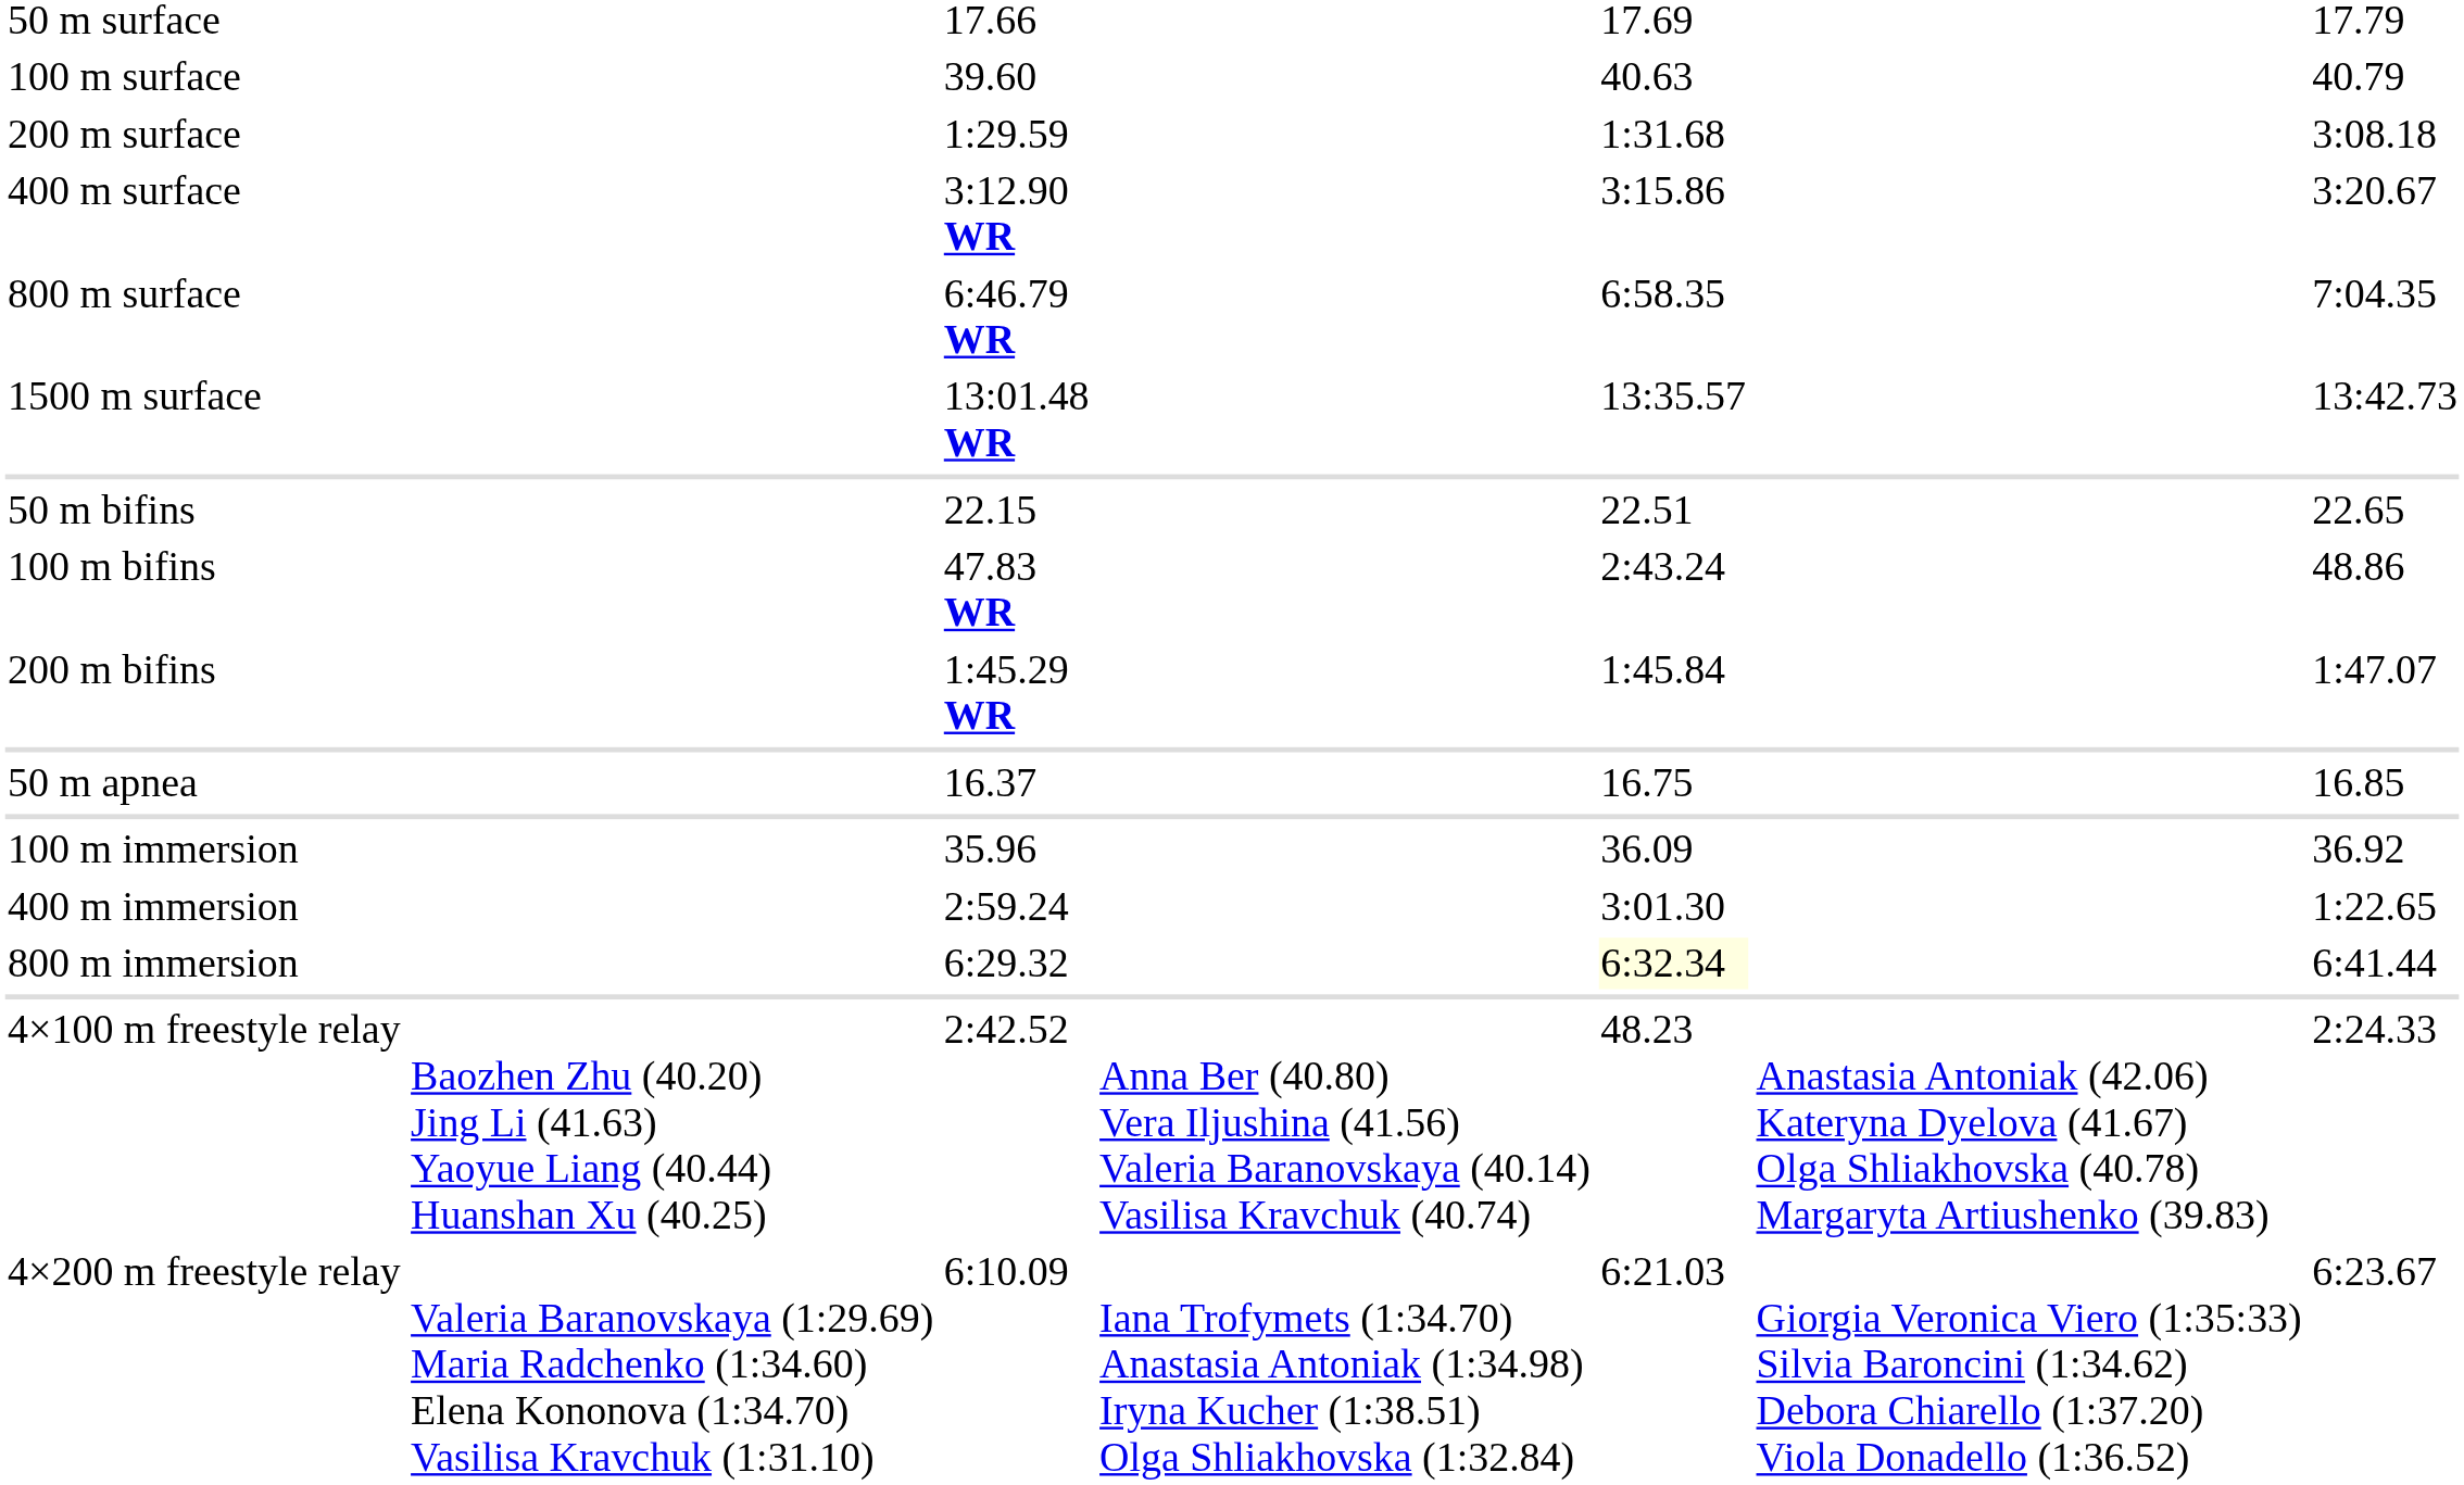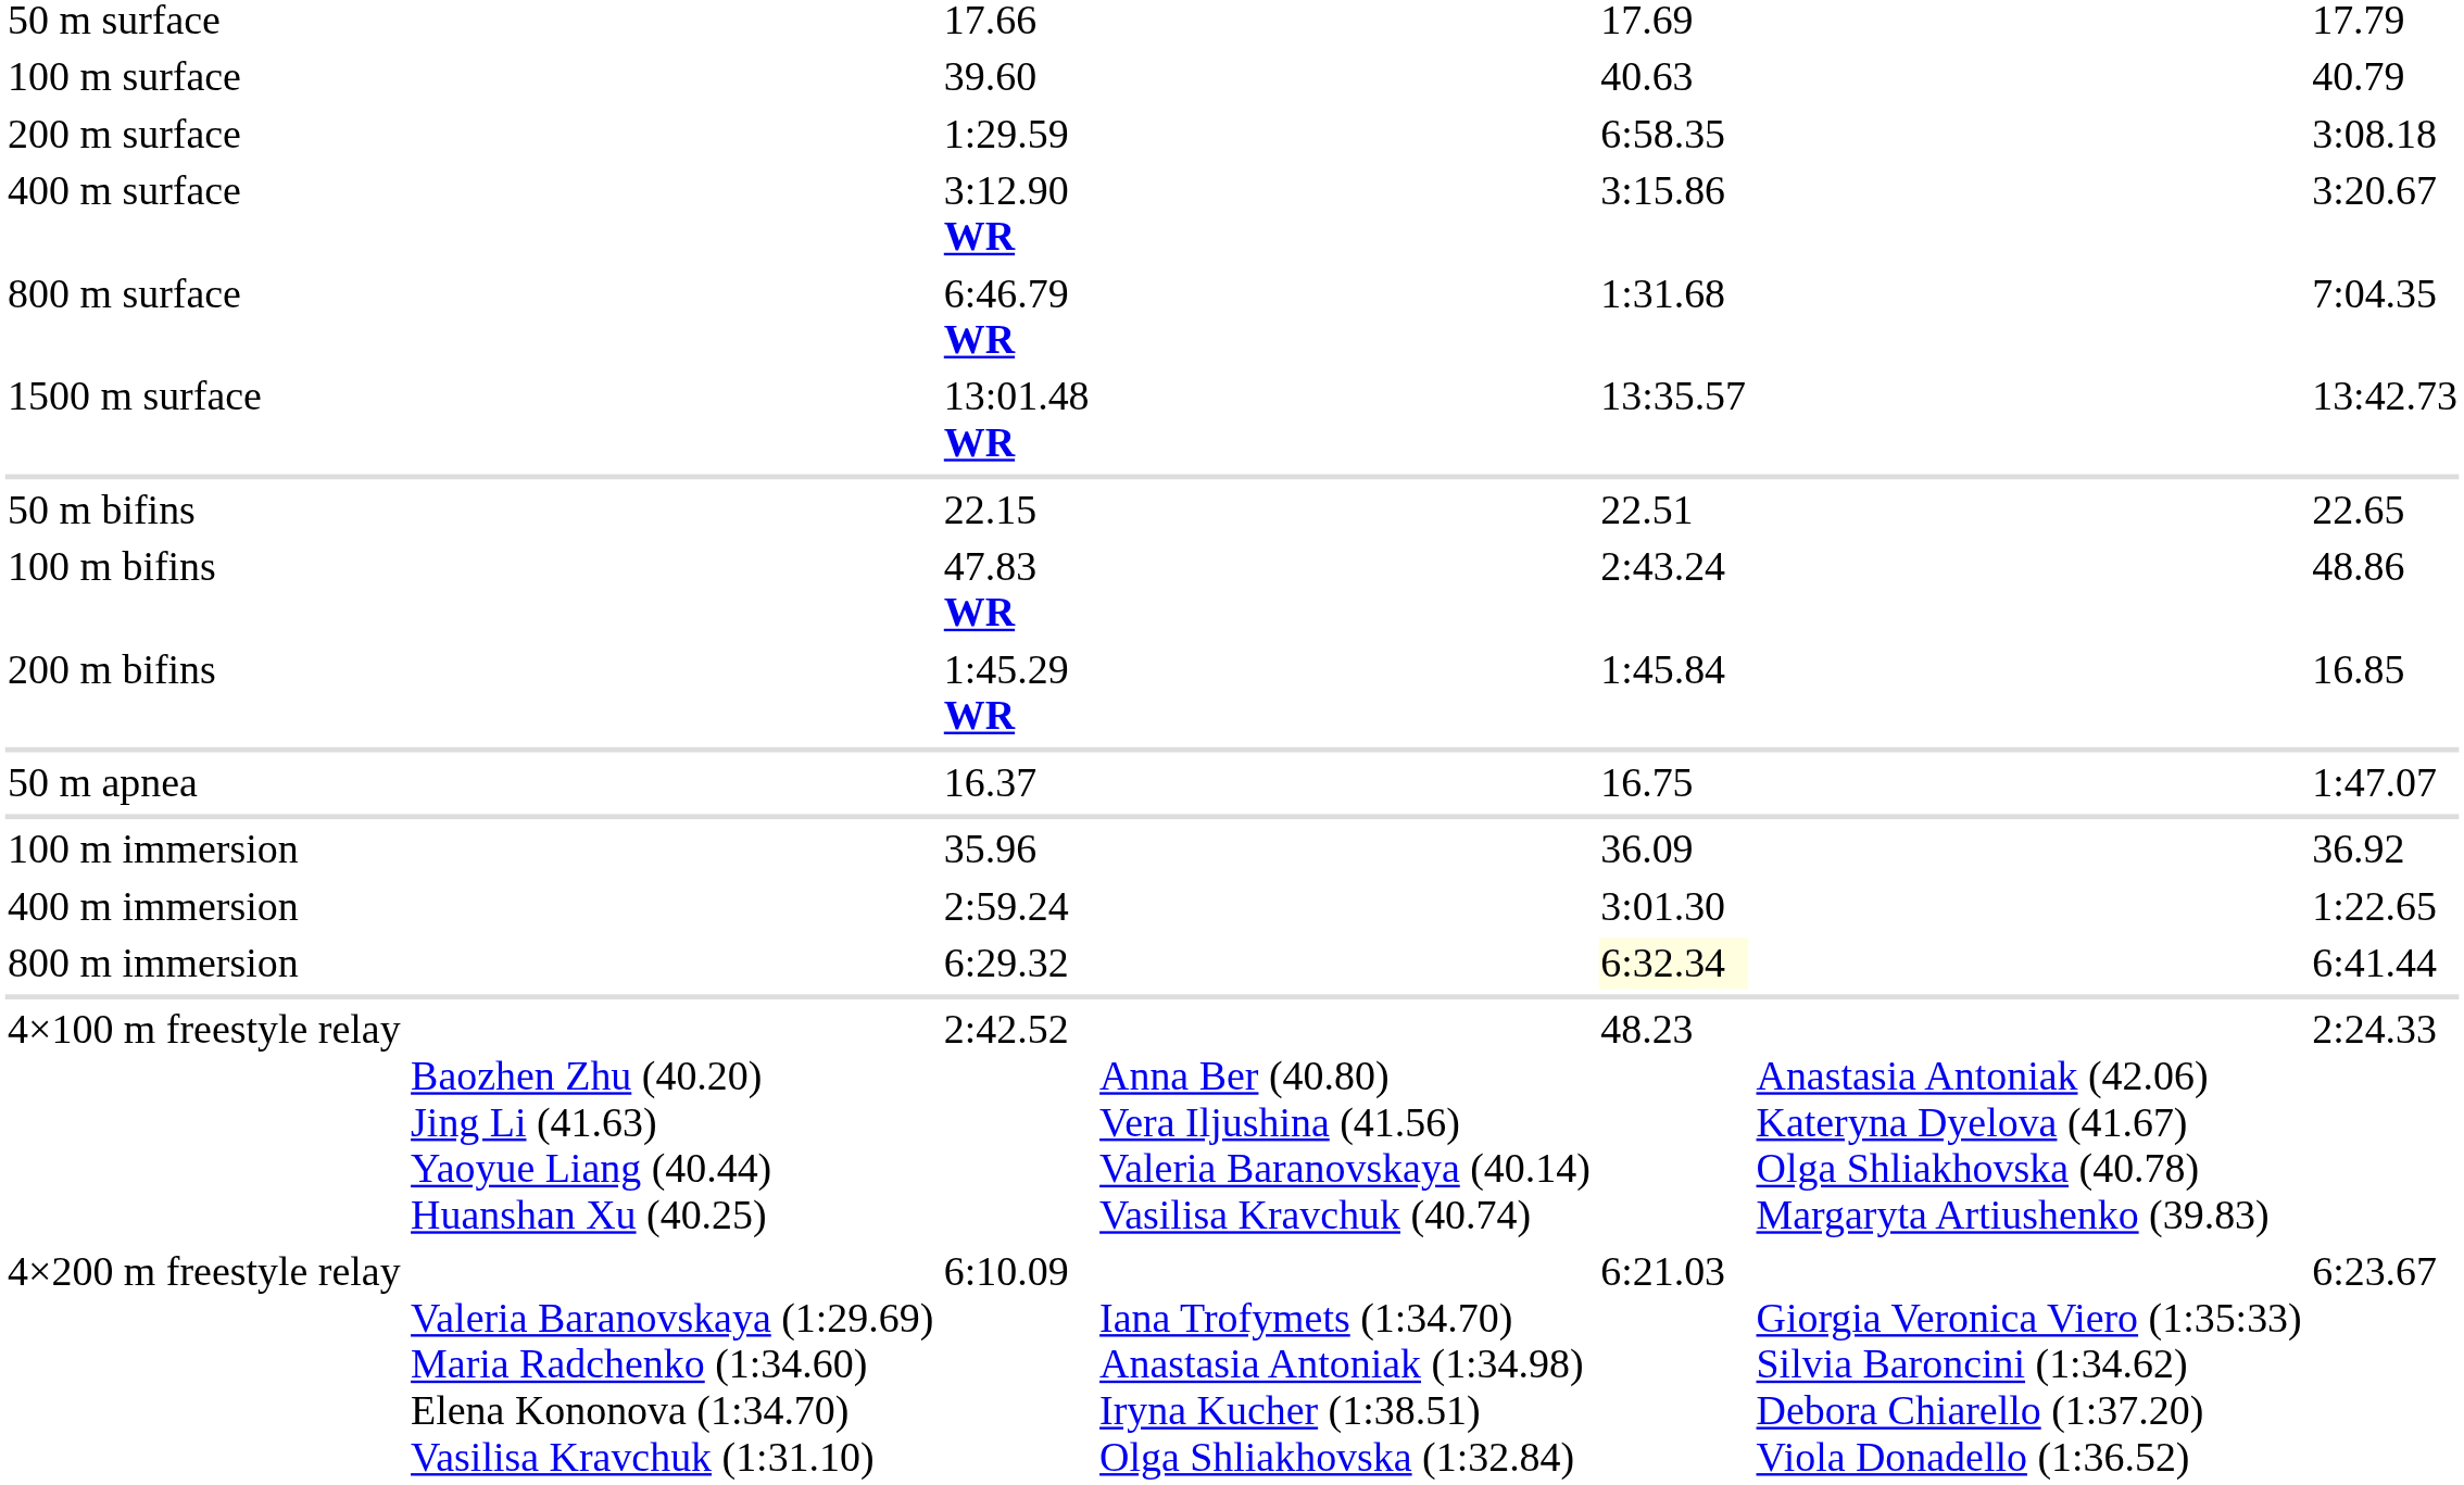 <table>
 <tr valign="top">
 <td>50 m surface</td>
 <td></td>
 <td>17.66</td>
 <td></td>
 <td>17.69</td>
 <td></td>
 <td>17.79</td>
 </tr>
 <tr valign="top">
 <td>100 m surface</td>
 <td></td>
 <td>39.60</td>
 <td></td>
 <td>40.63</td>
 <td></td>
 <td>40.79</td>
 </tr>
 <tr valign="top">
 <td>200 m surface</td>
 <td></td>
 <td>1:29.59</td>
 <td></td>
-<td>1:31.68</td>
+<td>6:58.35</td>
 <td></td>
 <td>3:08.18</td>
 </tr>
 <tr valign="top">
 <td>400 m surface</td>
 <td></td>
 <td>3:12.90 <br> <strong><a href='#'>WR</a></strong></td>
 <td></td>
 <td>3:15.86</td>
 <td></td>
 <td>3:20.67</td>
 </tr>
 <tr valign="top">
 <td>800 m surface</td>
 <td></td>
 <td>6:46.79 <br> <strong><a href='#'>WR</a></strong></td>
 <td></td>
-<td>6:58.35</td>
+<td>1:31.68</td>
 <td></td>
 <td>7:04.35</td>
 </tr>
 <tr valign="top">
 <td>1500 m surface</td>
 <td></td>
 <td>13:01.48 <br> <strong><a href='#'>WR</a></strong></td>
 <td></td>
 <td>13:35.57</td>
 <td></td>
 <td>13:42.73</td>
 </tr>
 <tr bgcolor=#DDDDDD>
 <td colspan=7></td>
 </tr>
 <tr valign="top">
 <td>50 m bifins</td>
 <td></td>
 <td>22.15</td>
 <td></td>
 <td>22.51</td>
 <td></td>
 <td>22.65</td>
 </tr>
 <tr valign="top">
 <td>100 m bifins</td>
 <td></td>
 <td>47.83 <br> <strong><a href='#'>WR</a></strong></td>
 <td></td>
 <td>2:43.24</td>
 <td></td>
 <td>48.86</td>
 </tr>
 <tr valign="top">
 <td>200 m bifins</td>
 <td></td>
 <td>1:45.29 <br> <strong><a href='#'>WR</a></strong></td>
 <td></td>
 <td>1:45.84</td>
 <td></td>
-<td>1:47.07</td>
+<td>16.85</td>
 </tr>
 <tr bgcolor=#DDDDDD>
 <td colspan=7></td>
 </tr>
 <tr valign="top">
 <td>50 m apnea</td>
 <td></td>
 <td>16.37</td>
 <td></td>
 <td>16.75</td>
 <td></td>
-<td>16.85</td>
+<td>1:47.07</td>
 </tr>
 <tr bgcolor=#DDDDDD>
 <td colspan=7></td>
 </tr>
 <tr valign="top">
 <td>100 m immersion</td>
 <td></td>
 <td>35.96</td>
 <td></td>
 <td>36.09</td>
 <td></td>
 <td>36.92</td>
 </tr>
 <tr valign="top">
 <td>400 m immersion</td>
 <td></td>
 <td>2:59.24</td>
 <td></td>
 <td>3:01.30</td>
 <td></td>
 <td>1:22.65</td>
 </tr>
 <tr valign="top">
 <td>800 m immersion</td>
 <td></td>
 <td>6:29.32</td>
 <td></td>
 <td style="background: lightyellow;">6:32.34</td>
 <td></td>
 <td>6:41.44</td>
 </tr>
 <tr bgcolor=#DDDDDD>
 <td colspan=7></td>
 </tr>
 <tr valign="top">
 <td>4×100 m freestyle relay</td>
 <td><br><a href='#'>Baozhen Zhu</a> (40.20)<br><a href='#'>Jing Li</a> (41.63)<br><a href='#'>Yaoyue Liang</a> (40.44)<br><a href='#'>Huanshan Xu</a> (40.25)</td>
 <td>2:42.52</td>
 <td><br><a href='#'>Anna Ber</a> (40.80)<br><a href='#'>Vera Iljushina</a> (41.56)<br><a href='#'>Valeria Baranovskaya</a> (40.14)<br><a href='#'>Vasilisa Kravchuk</a> (40.74)</td>
 <td>48.23</td>
 <td><br><a href='#'>Anastasia Antoniak</a> (42.06)<br><a href='#'>Kateryna Dyelova</a> (41.67)<br><a href='#'>Olga Shliakhovska</a> (40.78)<br><a href='#'>Margaryta Artiushenko</a> (39.83)</td>
 <td>2:24.33</td>
 </tr>
 <tr valign="top">
 <td>4×200 m freestyle relay</td>
 <td><br><a href='#'>Valeria Baranovskaya</a> (1:29.69)<br><a href='#'>Maria Radchenko</a> (1:34.60)<br>Elena Kononova (1:34.70)<br><a href='#'>Vasilisa Kravchuk</a> (1:31.10)</td>
 <td>6:10.09</td>
 <td><br><a href='#'>Iana Trofymets</a> (1:34.70)<br><a href='#'>Anastasia Antoniak</a> (1:34.98)<br><a href='#'>Iryna Kucher</a> (1:38.51)<br><a href='#'>Olga Shliakhovska</a> (1:32.84)</td>
 <td>6:21.03</td>
 <td><br><a href='#'>Giorgia Veronica Viero</a> (1:35:33)<br><a href='#'>Silvia Baroncini</a> (1:34.62)<br><a href='#'>Debora Chiarello</a> (1:37.20)<br><a href='#'>Viola Donadello</a> (1:36.52)</td>
 <td>6:23.67</td>
 </tr>
 <tr valign="top">
 </tr>
 <tr bgcolor= e8e8e8>
 </tr>
 </table>
